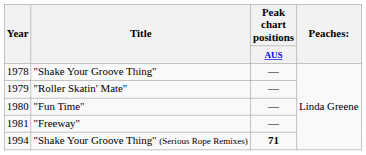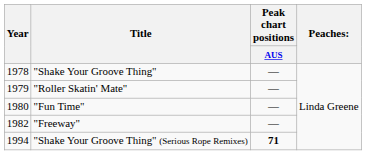 <table class="wikitable">
 <tr>
 <th scope="col" rowspan="2">Year</th>
 <th scope="col" rowspan="2">Title</th>
 <th scope="col" colspan="1">Peak chart positions</th>
 <th scope="col" rowspan="2">Peaches:</th>
 </tr>
 <tr>
 <th style="width:45px;"><small><a href='#'>AUS</a></small><br></th>
 </tr>
 <tr>
 <td>1978</td>
 <td>"Shake Your Groove Thing"</td>
 <td style="text-align:center;">—</td>
 <td rowspan="5">Linda Greene</td>
 </tr>
 <tr>
 <td>1979</td>
 <td>"Roller Skatin' Mate"</td>
 <td style="text-align:center;">—</td>
 </tr>
 <tr>
 <td>1980</td>
 <td>"Fun Time"</td>
 <td style="text-align:center;">—</td>
 </tr>
 <tr>
-<td>1981</td>
+<td>1982</td>
 <td>"Freeway"</td>
 <td style="text-align:center;">—</td>
 </tr>
 <tr>
 <td>1994</td>
 <td>"Shake Your Groove Thing" <small>(Serious Rope Remixes)</small></td>
 <td style="text-align:center;"><strong>71</strong></td>
 </tr>
 </table>
